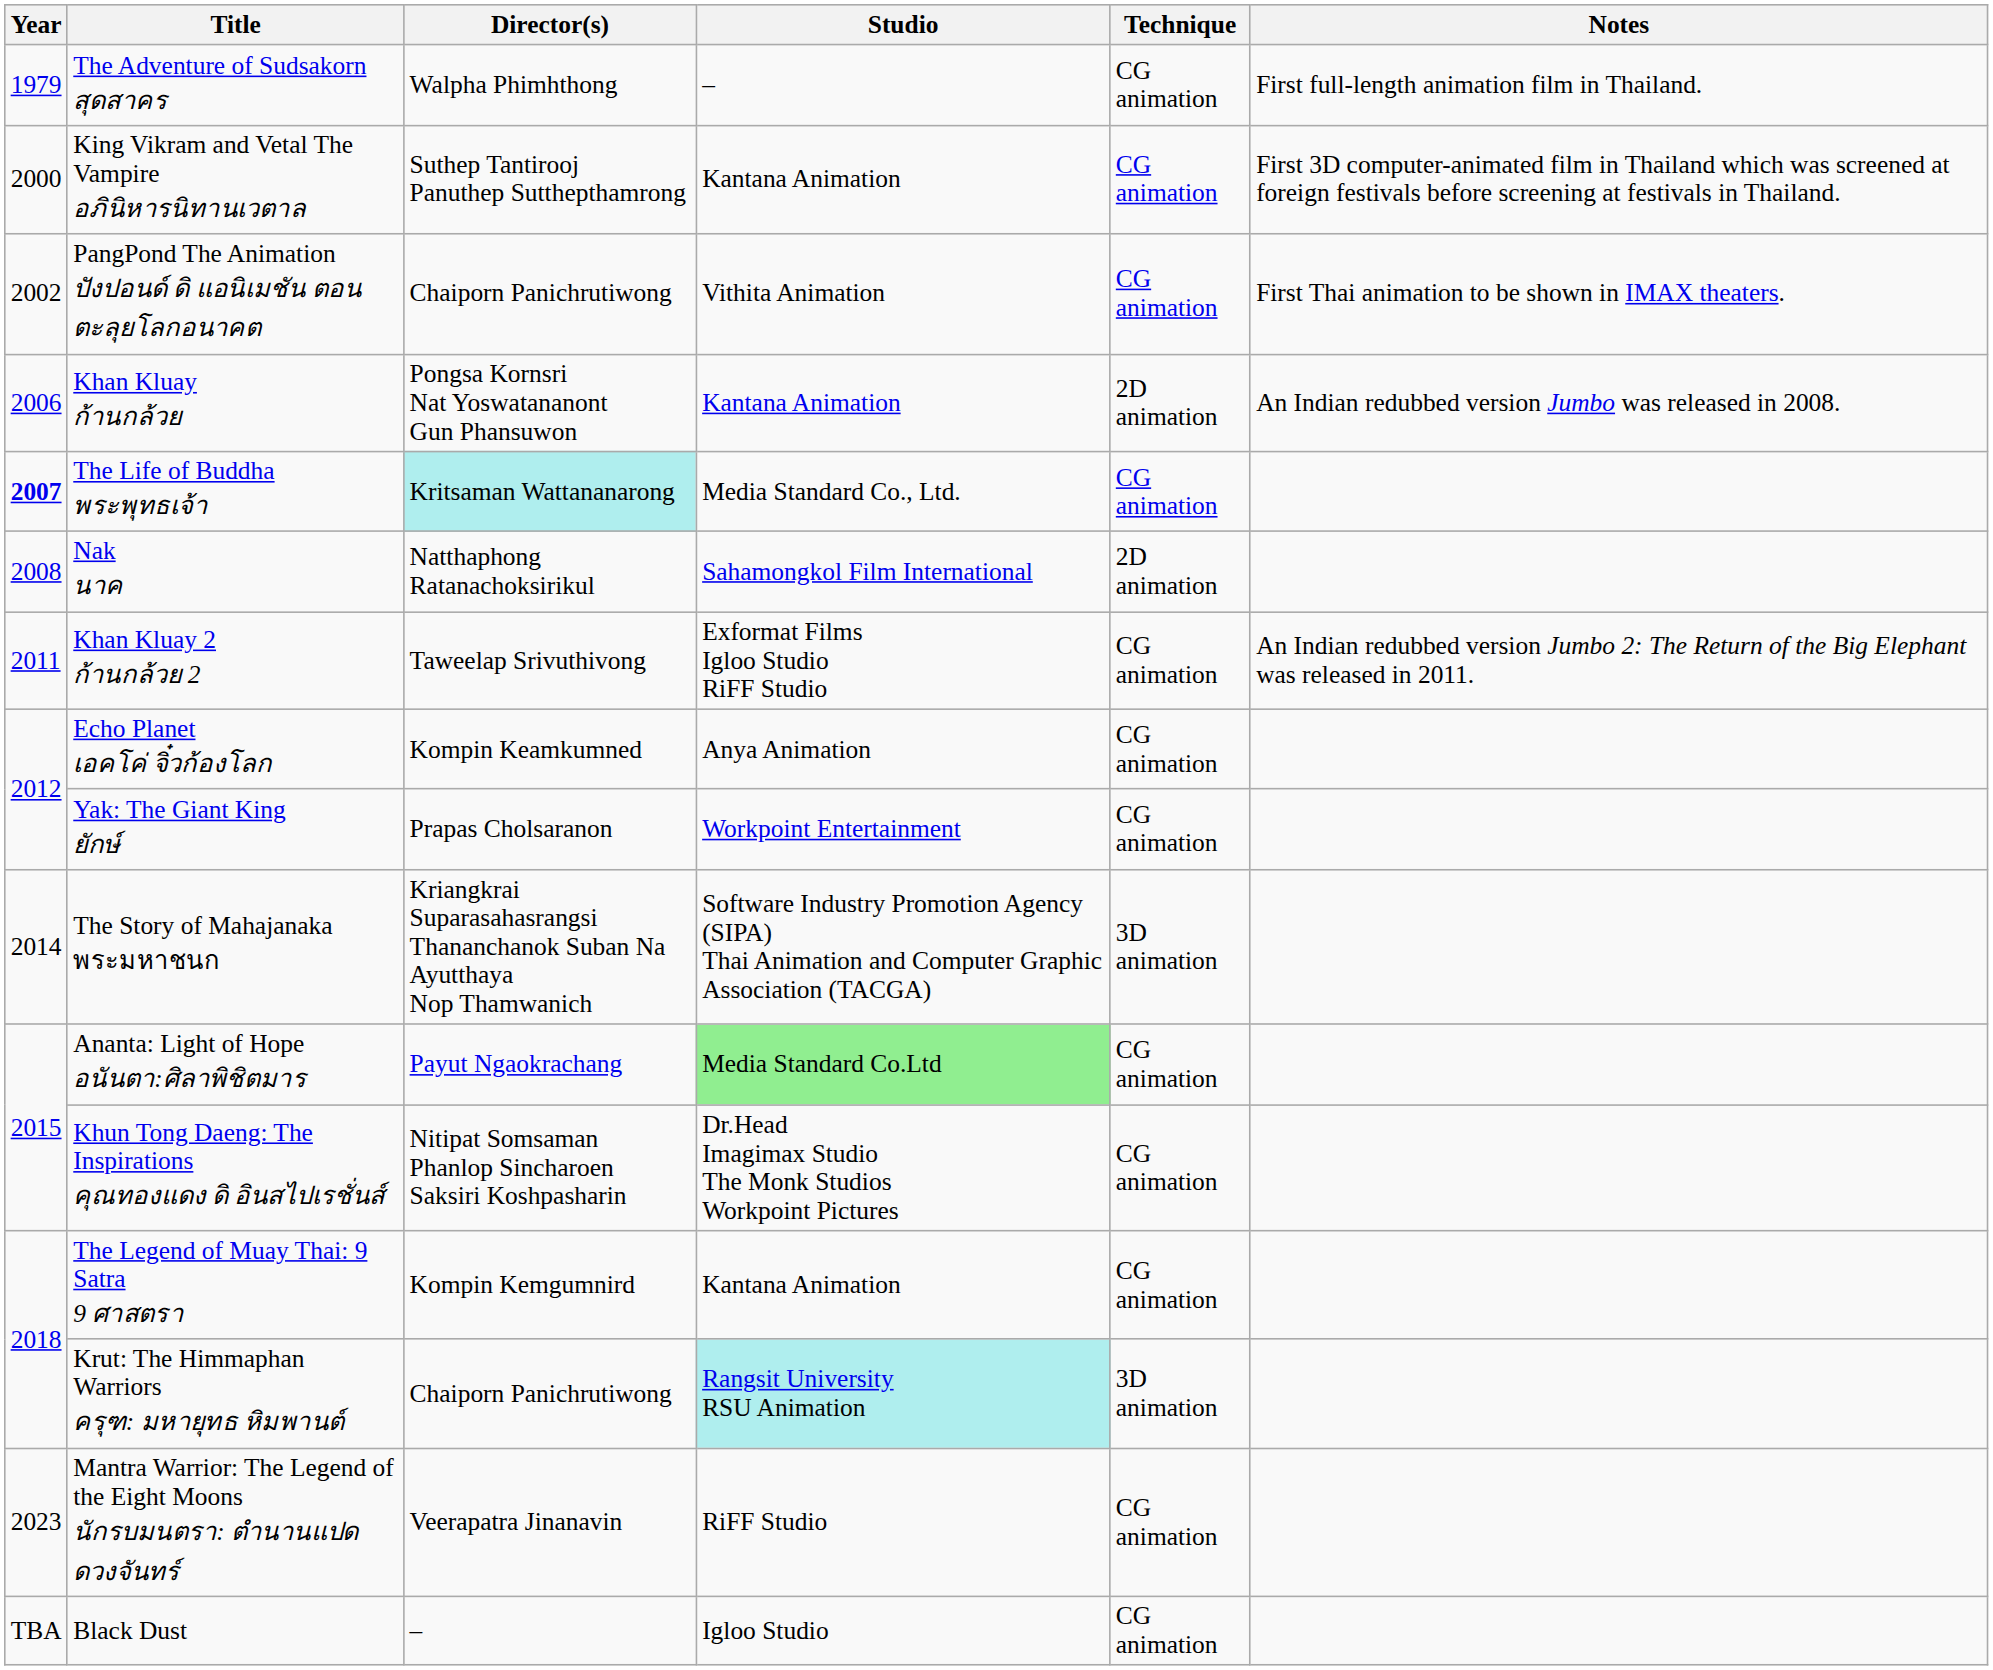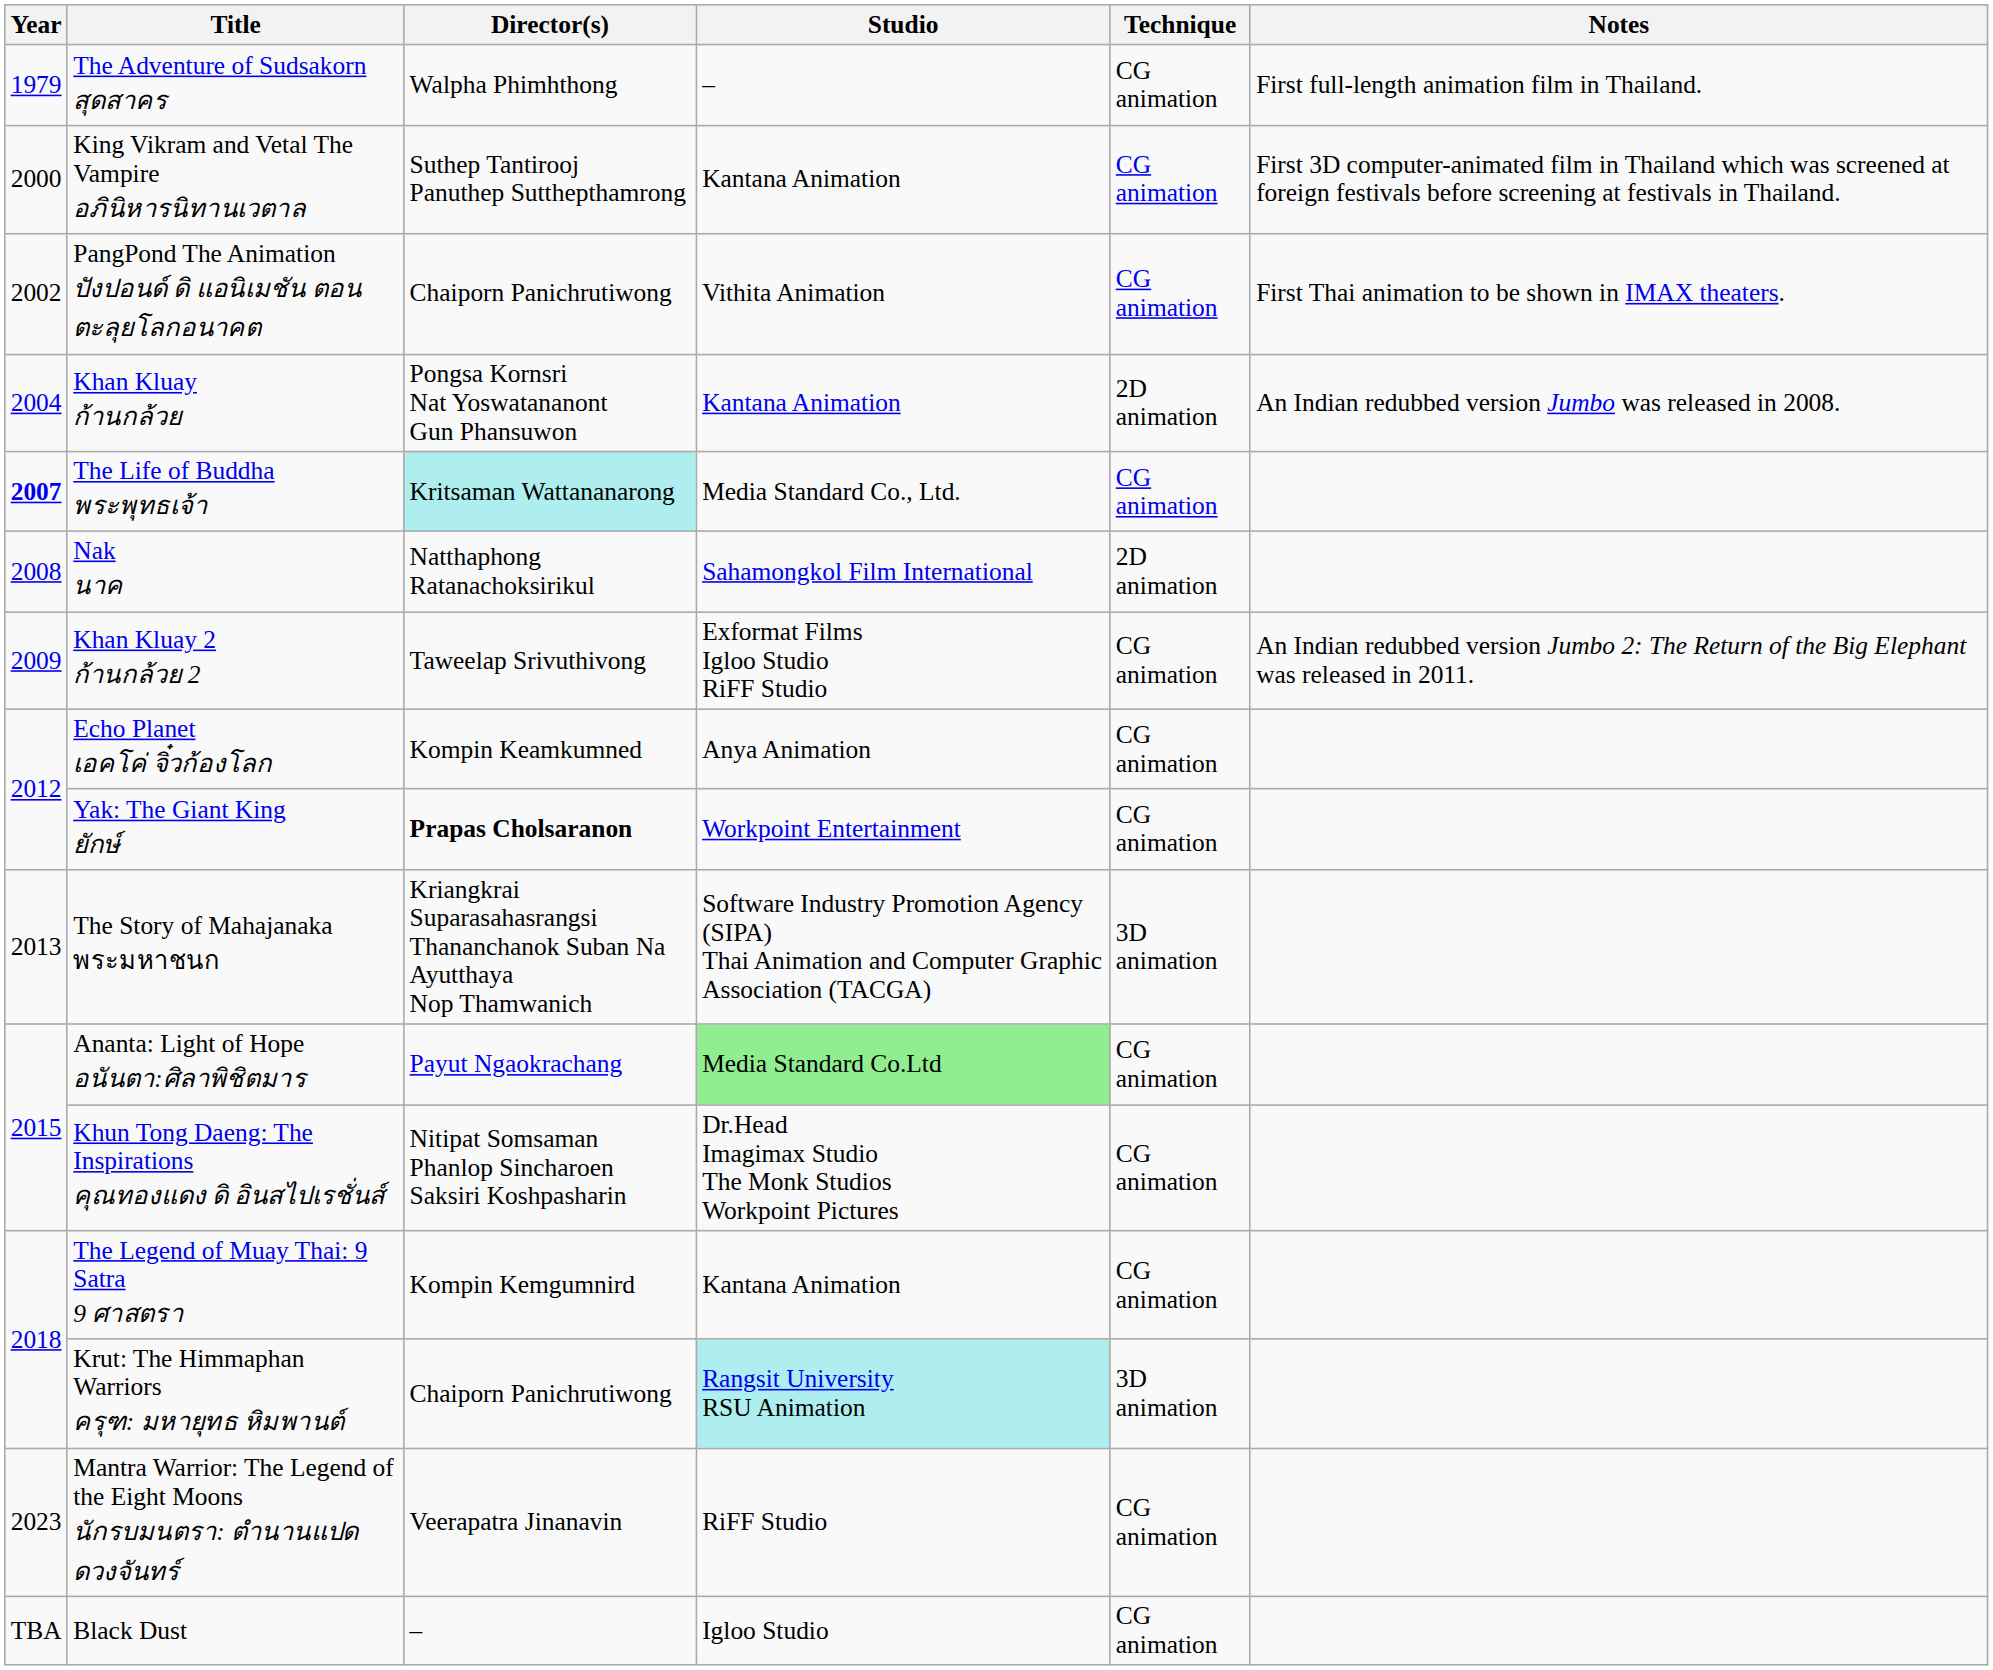 <table class="wikitable sortable mw-collapsible">
 <tr>
 <th>Year</th>
 <th>Title</th>
 <th>Director(s)</th>
 <th>Studio</th>
 <th>Technique</th>
 <th>Notes</th>
 </tr>
 <tr>
 <td><a href='#'>1979</a></td>
 <td><a href='#'>The Adventure of Sudsakorn</a> <br><em>สุดสาคร</em></td>
 <td>Walpha Phimhthong</td>
 <td>–</td>
 <td>CG animation</td>
 <td>First full-length animation film in Thailand.</td>
 </tr>
 <tr>
 <td>2000</td>
 <td>King Vikram and Vetal The Vampire<br> <em>อภินิหารนิทานเวตาล</em></td>
 <td>Suthep Tantirooj<br>Panuthep Sutthepthamrong</td>
 <td>Kantana Animation</td>
 <td><a href='#'>CG animation</a></td>
 <td>First 3D computer-animated film in Thailand which was screened at foreign festivals before screening at festivals in Thailand.</td>
 </tr>
 <tr>
 <td>2002</td>
 <td>PangPond The Animation <br> <em>ปังปอนด์ ดิ แอนิเมชัน ตอน ตะลุยโลกอนาคต</em></td>
 <td>Chaiporn Panichrutiwong</td>
 <td>Vithita Animation</td>
 <td><a href='#'>CG animation</a></td>
 <td>First Thai animation to be shown in <a href='#'>IMAX theaters</a>.</td>
 </tr>
 <tr>
-<td><a href='#'>2006</a></td>
+<td><a href='#'>2004</a></td>
 <td><a href='#'>Khan Kluay</a> <br><em>ก้านกล้วย</em></td>
 <td>Pongsa Kornsri<br>Nat Yoswatananont<br>Gun Phansuwon</td>
 <td><a href='#'>Kantana Animation</a></td>
 <td>2D animation</td>
 <td>An Indian redubbed version <em><a href='#'>Jumbo</a></em> was released in 2008.</td>
 </tr>
 <tr>
 <td><strong><a href='#'>2007</a></strong></td>
 <td><a href='#'>The Life of Buddha</a> <br><em>พระพุทธเจ้า</em></td>
 <td style="background: paleturquoise;">Kritsaman Wattananarong</td>
 <td>Media Standard Co., Ltd.</td>
 <td><a href='#'>CG animation</a></td>
 <td></td>
 </tr>
 <tr>
 <td><a href='#'>2008</a></td>
 <td><a href='#'>Nak</a> <br><em>นาค</em></td>
 <td>Natthaphong Ratanachoksirikul</td>
 <td><a href='#'>Sahamongkol Film International</a></td>
 <td>2D animation</td>
 <td></td>
 </tr>
 <tr>
-<td><a href='#'>2011</a></td>
+<td><a href='#'>2009</a></td>
 <td><a href='#'>Khan Kluay 2</a> <br><em>ก้านกล้วย 2</em></td>
 <td>Taweelap Srivuthivong</td>
 <td>Exformat Films<br>Igloo Studio<br>RiFF Studio</td>
 <td>CG animation</td>
 <td>An Indian redubbed version <em>Jumbo 2: The Return of the Big Elephant</em> was released in 2011.</td>
 </tr>
 <tr>
 <td rowspan=2><a href='#'>2012</a></td>
 <td><a href='#'>Echo Planet</a> <br><em>เอคโค่ จิ๋วก้องโลก</em></td>
 <td>Kompin Keamkumned</td>
 <td>Anya Animation</td>
 <td>CG animation</td>
 <td></td>
 </tr>
 <tr>
 <td><a href='#'>Yak: The Giant King</a> <br><em>ยักษ์</em></td>
-<td>Prapas Cholsaranon</td>
+<td><strong>Prapas Cholsaranon</strong></td>
 <td><a href='#'>Workpoint Entertainment</a></td>
 <td>CG animation</td>
 <td></td>
 </tr>
 <tr>
-<td>2014</td>
+<td>2013</td>
 <td>The Story of Mahajanaka<br>พระมหาชนก</td>
 <td>Kriangkrai Suparasahasrangsi<br>Thananchanok Suban Na Ayutthaya<br>Nop Thamwanich</td>
 <td>Software Industry Promotion Agency (SIPA)<br>Thai Animation and Computer Graphic Association (TACGA)</td>
 <td>3D animation</td>
 <td></td>
 </tr>
 <tr>
 <td rowspan=2><a href='#'>2015</a></td>
 <td>Ananta: Light of Hope<br><em>อนันตา:ศิลาพิชิตมาร</em></td>
 <td><a href='#'>Payut Ngaokrachang</a></td>
 <td style="background: lightgreen;">Media Standard Co.Ltd</td>
 <td>CG animation</td>
 <td></td>
 </tr>
 <tr>
 <td><a href='#'>Khun Tong Daeng: The Inspirations</a><br><em>คุณทองแดง ดิ อินสไปเรชั่นส์</em></td>
 <td>Nitipat Somsaman<br>Phanlop Sincharoen<br>Saksiri Koshpasharin</td>
 <td>Dr.Head<br>Imagimax Studio<br>The Monk Studios<br>Workpoint Pictures</td>
 <td>CG animation</td>
 <td></td>
 </tr>
 <tr>
 <td rowspan=2><a href='#'>2018</a></td>
 <td><a href='#'>The Legend of Muay Thai: 9 Satra</a> <br><em>9 ศาสตรา</em></td>
 <td>Kompin Kemgumnird</td>
 <td>Kantana Animation</td>
 <td>CG animation</td>
 <td></td>
 </tr>
 <tr>
 <td>Krut: The Himmaphan Warriors <br><em>ครุฑ: มหายุทธ หิมพานต์</em></td>
 <td>Chaiporn Panichrutiwong</td>
 <td style="background: paleturquoise;"><a href='#'>Rangsit University</a><br>RSU Animation</td>
 <td>3D animation</td>
 <td></td>
 </tr>
 <tr>
 <td>2023</td>
 <td>Mantra Warrior: The Legend of the Eight Moons<br><em>นักรบมนตรา: ตำนานแปดดวงจันทร์</em></td>
 <td>Veerapatra Jinanavin</td>
 <td>RiFF Studio</td>
 <td>CG animation</td>
 <td></td>
 </tr>
 <tr>
 <td>TBA</td>
 <td>Black Dust</td>
 <td>–</td>
 <td>Igloo Studio</td>
 <td>CG animation</td>
 <td></td>
 </tr>
 </table>
